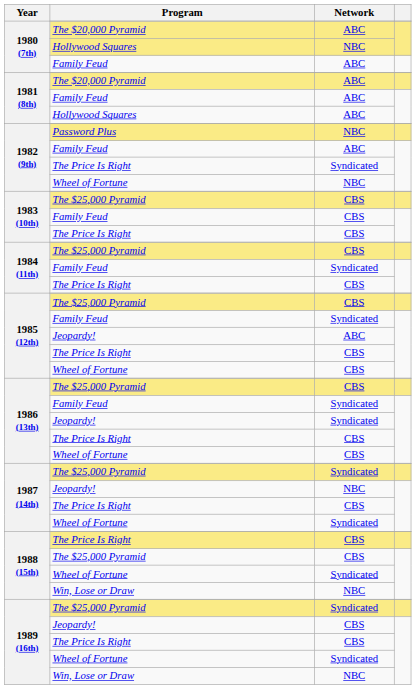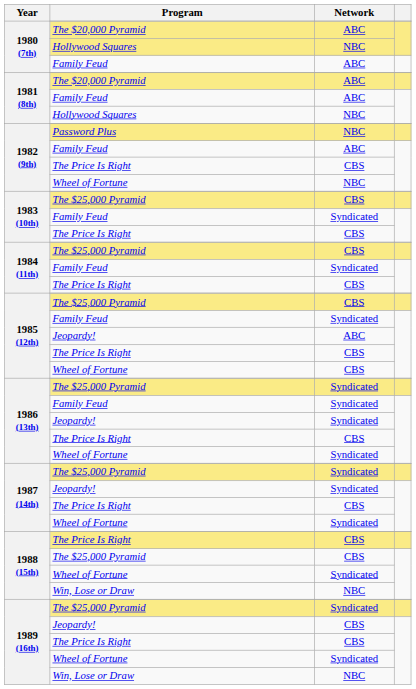 <table class="wikitable">
 <tr>
 <th width="4%">Year</th>
 <th width="31%">Program</th>
 <th width="6%">Network</th>
 <th style="width:2%;"></th>
 </tr>
 <tr>
 <th scope="row" rowspan=4 style="text-align:center">1980 <br><small><a href='#'>(7th)</a></small></th>
 </tr>
 <tr style="background:#FAEB86">
 <td><em><a href='#'>The $20,000 Pyramid</a></em> </td>
 <td style="text-align:center;"><a href='#'>ABC</a></td>
 <td rowspan=2 style="text-align:center;"></td>
 </tr>
 <tr style="background:#FAEB86">
 <td><em><a href='#'>Hollywood Squares</a></em> </td>
 <td style="text-align:center;"><a href='#'>NBC</a></td>
 </tr>
 <tr>
 <td><em><a href='#'>Family Feud</a></em></td>
 <td style="text-align:center;"><a href='#'>ABC</a></td>
 <td></td>
 </tr>
 <tr>
 <th scope="row" rowspan=4 style="text-align:center">1981 <br><small><a href='#'>(8th)</a></small></th>
 </tr>
 <tr style="background:#FAEB86">
 <td><em><a href='#'>The $20,000 Pyramid</a></em> </td>
 <td style="text-align:center;"><a href='#'>ABC</a></td>
 <td style="text-align:center;"></td>
 </tr>
 <tr>
 <td><em><a href='#'>Family Feud</a></em></td>
 <td style="text-align:center;"><a href='#'>ABC</a></td>
 <td rowspan=2></td>
 </tr>
 <tr>
 <td><em><a href='#'>Hollywood Squares</a></em></td>
-<td style="text-align:center;"><a href='#'>ABC</a></td>
+<td style="text-align:center;"><a href='#'>NBC</a></td>
 </tr>
 <tr>
 <th scope="row" rowspan=5 style="text-align:center">1982 <br><small><a href='#'>(9th)</a></small></th>
 </tr>
 <tr style="background:#FAEB86">
 <td><em><a href='#'>Password Plus</a></em> </td>
 <td style="text-align:center;"><a href='#'>NBC</a></td>
 <td style="text-align:center;"></td>
 </tr>
 <tr>
 <td><em><a href='#'>Family Feud</a></em></td>
 <td style="text-align:center;"><a href='#'>ABC</a></td>
 <td rowspan=3 style="text-align:center;"></td>
 </tr>
 <tr>
 <td><em><a href='#'>The Price Is Right</a></em></td>
-<td style="text-align:center;"><a href='#'>Syndicated</a></td>
+<td style="text-align:center;"><a href='#'>CBS</a></td>
 </tr>
 <tr>
 <td><em><a href='#'>Wheel of Fortune</a></em></td>
 <td style="text-align:center;"><a href='#'>NBC</a></td>
 </tr>
 <tr>
 <th scope="row" rowspan=4 style="text-align:center">1983 <br><small><a href='#'>(10th)</a></small></th>
 </tr>
 <tr style="background:#FAEB86">
 <td><em><a href='#'>The $25,000 Pyramid</a></em> </td>
 <td style="text-align:center;"><a href='#'>CBS</a></td>
 <td style="text-align:center;"></td>
 </tr>
 <tr>
 <td><em><a href='#'>Family Feud</a></em></td>
-<td style="text-align:center;"><a href='#'>CBS</a></td>
+<td style="text-align:center;"><a href='#'>Syndicated</a></td>
 <td rowspan=2></td>
 </tr>
 <tr>
 <td><em><a href='#'>The Price Is Right</a></em></td>
 <td style="text-align:center;"><a href='#'>CBS</a></td>
 </tr>
 <tr>
 <th scope="row" rowspan=4 style="text-align:center">1984 <br><small><a href='#'>(11th)</a></small></th>
 </tr>
 <tr style="background:#FAEB86">
 <td><em><a href='#'>The $25,000 Pyramid</a></em> </td>
 <td style="text-align:center;"><a href='#'>CBS</a></td>
 <td style="text-align:center;"></td>
 </tr>
 <tr>
 <td><em><a href='#'>Family Feud</a></em></td>
 <td style="text-align:center;"><a href='#'>Syndicated</a></td>
 <td rowspan=2 style="text-align:center;"></td>
 </tr>
 <tr>
 <td><em><a href='#'>The Price Is Right</a></em></td>
 <td style="text-align:center;"><a href='#'>CBS</a></td>
 </tr>
 <tr>
 <th scope="row" rowspan=6 style="text-align:center">1985 <br><small><a href='#'>(12th)</a></small></th>
 </tr>
 <tr style="background:#FAEB86">
 <td><em><a href='#'>The $25,000 Pyramid</a></em> </td>
 <td style="text-align:center;"><a href='#'>CBS</a></td>
 <td style="text-align:center;"></td>
 </tr>
 <tr>
 <td><em><a href='#'>Family Feud</a></em></td>
 <td style="text-align:center;"><a href='#'>Syndicated</a></td>
 <td rowspan=4 style="text-align:center;"></td>
 </tr>
 <tr>
 <td><em><a href='#'>Jeopardy!</a></em></td>
 <td style="text-align:center;"><a href='#'>ABC</a></td>
 </tr>
 <tr>
 <td><em><a href='#'>The Price Is Right</a></em></td>
 <td style="text-align:center;"><a href='#'>CBS</a></td>
 </tr>
 <tr>
 <td><em><a href='#'>Wheel of Fortune</a></em></td>
 <td style="text-align:center;"><a href='#'>CBS</a></td>
 </tr>
 <tr>
 <th scope="row" rowspan=6 style="text-align:center">1986 <br><small><a href='#'>(13th)</a></small></th>
 </tr>
 <tr style="background:#FAEB86">
 <td><em><a href='#'>The $25,000 Pyramid</a></em> </td>
-<td style="text-align:center;"><a href='#'>CBS</a></td>
+<td style="text-align:center;"><a href='#'>Syndicated</a></td>
 <td style="text-align:center;"></td>
 </tr>
 <tr>
 <td><em><a href='#'>Family Feud</a></em></td>
 <td style="text-align:center;"><a href='#'>Syndicated</a></td>
 <td rowspan=4 style="text-align:center;"></td>
 </tr>
 <tr>
 <td><em><a href='#'>Jeopardy!</a></em></td>
 <td style="text-align:center;"><a href='#'>Syndicated</a></td>
 </tr>
 <tr>
 <td><em><a href='#'>The Price Is Right</a></em></td>
 <td style="text-align:center;"><a href='#'>CBS</a></td>
 </tr>
 <tr>
 <td><em><a href='#'>Wheel of Fortune</a></em></td>
-<td style="text-align:center;"><a href='#'>CBS</a></td>
+<td style="text-align:center;"><a href='#'>Syndicated</a></td>
 </tr>
 <tr>
 <th scope="row" rowspan=5 style="text-align:center">1987 <br><small><a href='#'>(14th)</a></small></th>
 </tr>
 <tr style="background:#FAEB86">
 <td><em><a href='#'>The $25,000 Pyramid</a></em> </td>
 <td style="text-align:center;"><a href='#'>Syndicated</a></td>
 <td style="text-align:center;"></td>
 </tr>
 <tr>
 <td><em><a href='#'>Jeopardy!</a></em></td>
-<td style="text-align:center;"><a href='#'>NBC</a></td>
+<td style="text-align:center;"><a href='#'>Syndicated</a></td>
 <td rowspan=3 style="text-align:center;"></td>
 </tr>
 <tr>
 <td><em><a href='#'>The Price Is Right</a></em></td>
 <td style="text-align:center;"><a href='#'>CBS</a></td>
 </tr>
 <tr>
 <td><em><a href='#'>Wheel of Fortune</a></em></td>
 <td style="text-align:center;"><a href='#'>Syndicated</a></td>
 </tr>
 <tr>
 <th scope="row" rowspan=5 style="text-align:center">1988 <br><small><a href='#'>(15th)</a></small></th>
 </tr>
 <tr style="background:#FAEB86">
 <td><em><a href='#'>The Price Is Right</a></em> </td>
 <td style="text-align:center;"><a href='#'>CBS</a></td>
 <td style="text-align:center;"></td>
 </tr>
 <tr>
 <td><em><a href='#'>The $25,000 Pyramid</a></em></td>
 <td style="text-align:center;"><a href='#'>CBS</a></td>
 <td rowspan=3 style="text-align:center;"></td>
 </tr>
 <tr>
 <td><em><a href='#'>Wheel of Fortune</a></em></td>
 <td style="text-align:center;"><a href='#'>Syndicated</a></td>
 </tr>
 <tr>
 <td><em><a href='#'>Win, Lose or Draw</a></em></td>
 <td style="text-align:center;"><a href='#'>NBC</a></td>
 </tr>
 <tr>
 <th scope="row" rowspan=6 style="text-align:center">1989 <br><small><a href='#'>(16th)</a></small></th>
 </tr>
 <tr style="background:#FAEB86">
 <td><em><a href='#'>The $25,000 Pyramid</a></em> </td>
 <td style="text-align:center;"><a href='#'>Syndicated</a></td>
 <td style="text-align:center;"></td>
 </tr>
 <tr>
 <td><em><a href='#'>Jeopardy!</a></em></td>
 <td style="text-align:center;"><a href='#'>CBS</a></td>
 <td rowspan=4 style="text-align:center;"></td>
 </tr>
 <tr>
 <td><em><a href='#'>The Price Is Right</a></em></td>
 <td style="text-align:center;"><a href='#'>CBS</a></td>
 </tr>
 <tr>
 <td><em><a href='#'>Wheel of Fortune</a></em></td>
 <td style="text-align:center;"><a href='#'>Syndicated</a></td>
 </tr>
 <tr>
 <td><em><a href='#'>Win, Lose or Draw</a></em></td>
 <td style="text-align:center;"><a href='#'>NBC</a></td>
 </tr>
 </table>
